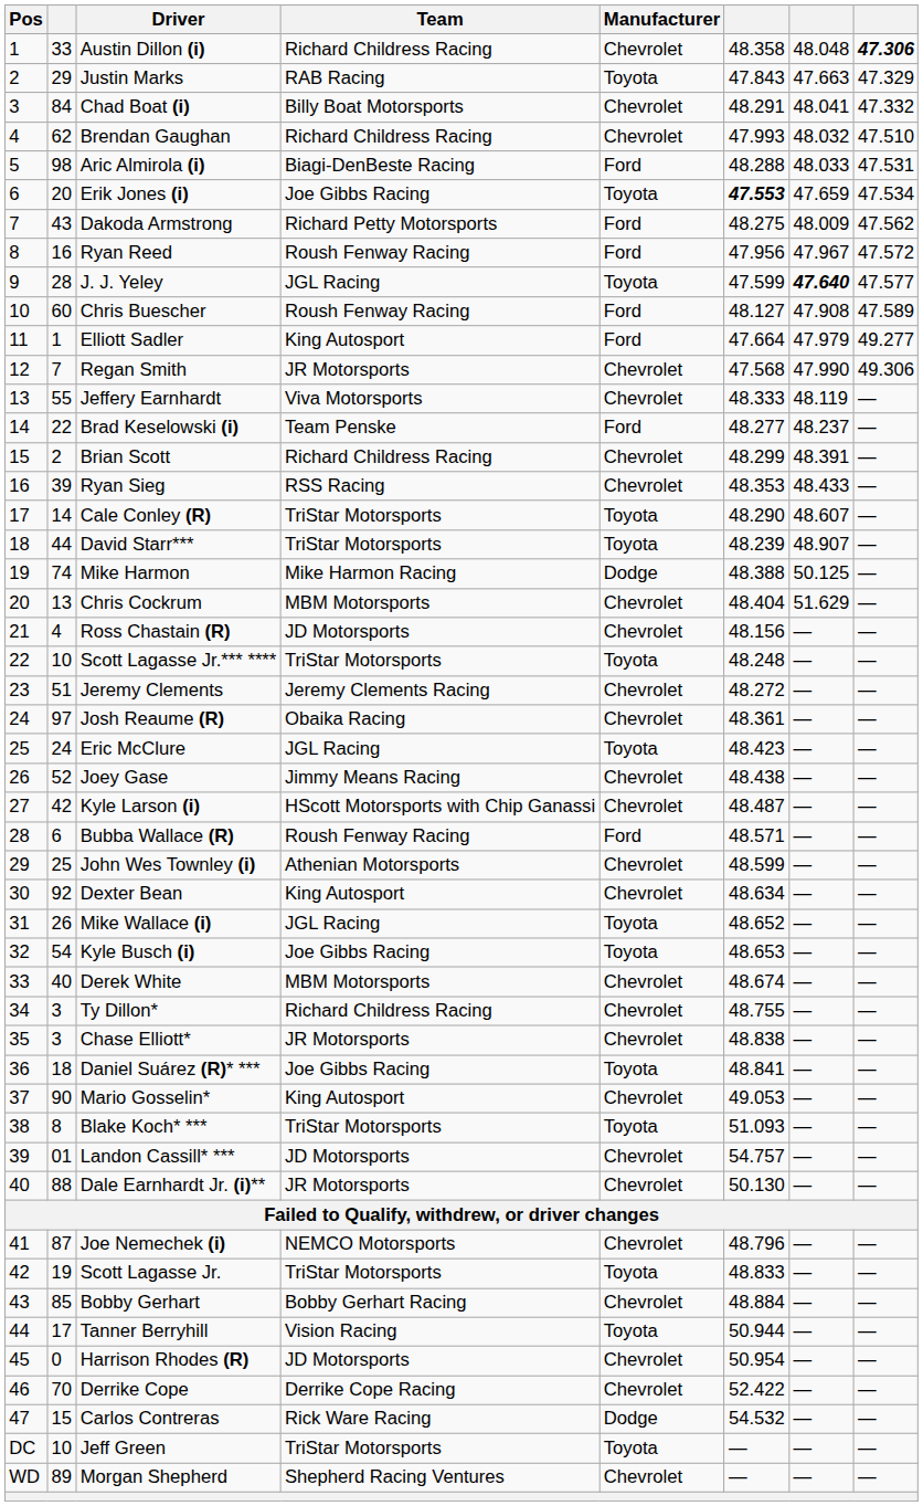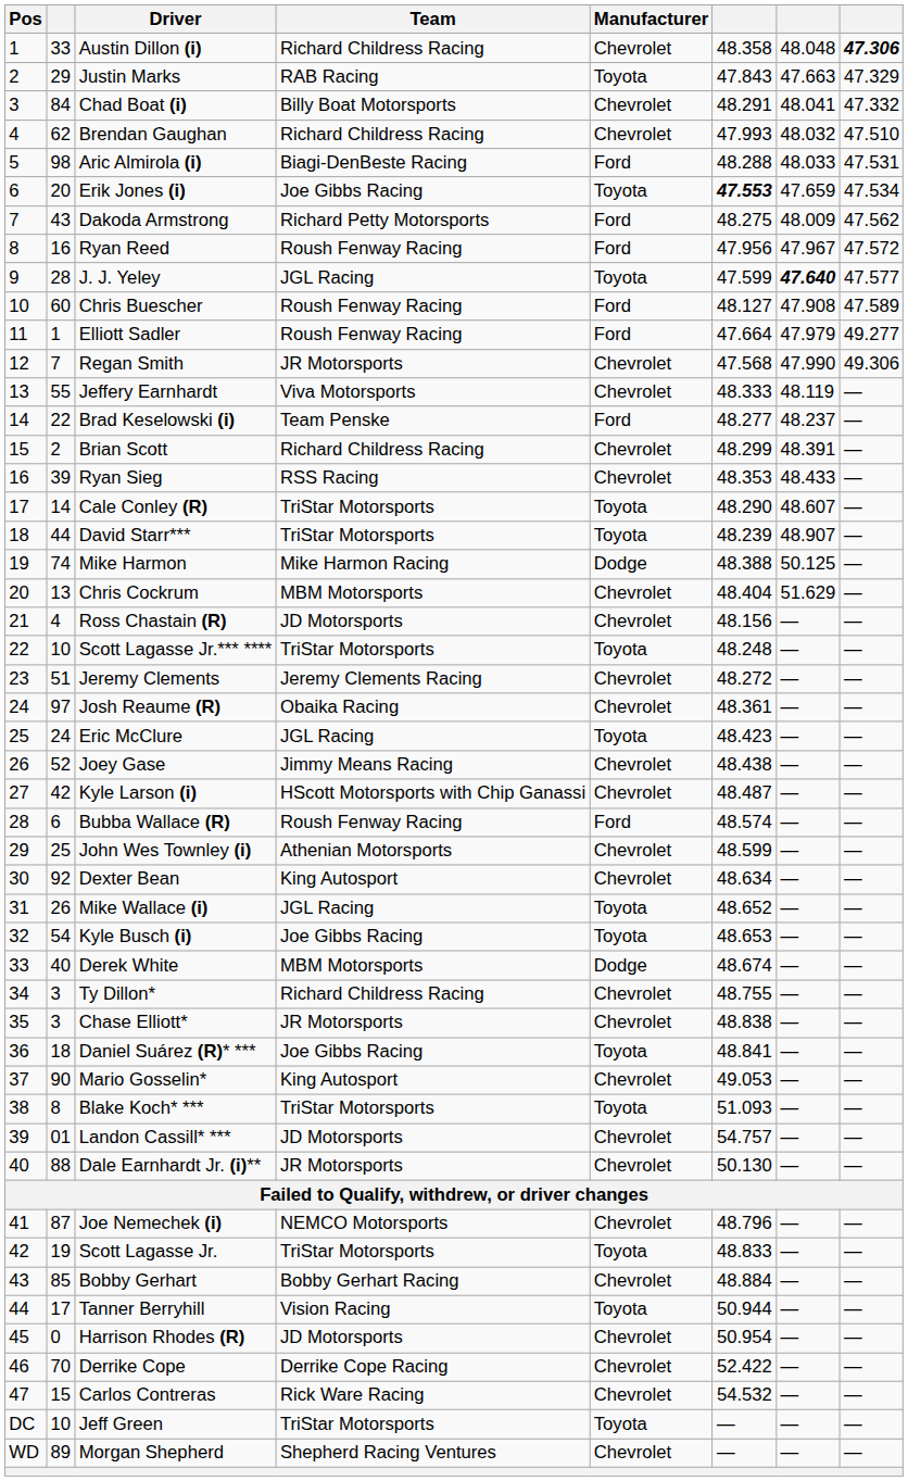 <table class="wikitable">
 <tr>
 <th>Pos</th>
 <th></th>
 <th>Driver</th>
 <th>Team</th>
 <th>Manufacturer</th>
 <th></th>
 <th></th>
 <th></th>
 </tr>
 <tr>
 <td>1</td>
 <td>33</td>
 <td>Austin Dillon <strong>(i)</strong></td>
 <td>Richard Childress Racing</td>
 <td>Chevrolet</td>
 <td>48.358</td>
 <td>48.048</td>
 <td><strong><em>47.306</em></strong></td>
 </tr>
 <tr>
 <td>2</td>
 <td>29</td>
 <td>Justin Marks</td>
 <td>RAB Racing</td>
 <td>Toyota</td>
 <td>47.843</td>
 <td>47.663</td>
 <td>47.329</td>
 </tr>
 <tr>
 <td>3</td>
 <td>84</td>
 <td>Chad Boat <strong>(i)</strong></td>
 <td>Billy Boat Motorsports</td>
 <td>Chevrolet</td>
 <td>48.291</td>
 <td>48.041</td>
 <td>47.332</td>
 </tr>
 <tr>
 <td>4</td>
 <td>62</td>
 <td>Brendan Gaughan</td>
 <td>Richard Childress Racing</td>
 <td>Chevrolet</td>
 <td>47.993</td>
 <td>48.032</td>
 <td>47.510</td>
 </tr>
 <tr>
 <td>5</td>
 <td>98</td>
 <td>Aric Almirola <strong>(i)</strong></td>
 <td>Biagi-DenBeste Racing</td>
 <td>Ford</td>
 <td>48.288</td>
 <td>48.033</td>
 <td>47.531</td>
 </tr>
 <tr>
 <td>6</td>
 <td>20</td>
 <td>Erik Jones <strong>(i)</strong></td>
 <td>Joe Gibbs Racing</td>
 <td>Toyota</td>
 <td><strong><em>47.553</em></strong></td>
 <td>47.659</td>
 <td>47.534</td>
 </tr>
 <tr>
 <td>7</td>
 <td>43</td>
 <td>Dakoda Armstrong</td>
 <td>Richard Petty Motorsports</td>
 <td>Ford</td>
 <td>48.275</td>
 <td>48.009</td>
 <td>47.562</td>
 </tr>
 <tr>
 <td>8</td>
 <td>16</td>
 <td>Ryan Reed</td>
 <td>Roush Fenway Racing</td>
 <td>Ford</td>
 <td>47.956</td>
 <td>47.967</td>
 <td>47.572</td>
 </tr>
 <tr>
 <td>9</td>
 <td>28</td>
 <td>J. J. Yeley</td>
 <td>JGL Racing</td>
 <td>Toyota</td>
 <td>47.599</td>
 <td><strong><em>47.640</em></strong></td>
 <td>47.577</td>
 </tr>
 <tr>
 <td>10</td>
 <td>60</td>
 <td>Chris Buescher</td>
 <td>Roush Fenway Racing</td>
 <td>Ford</td>
 <td>48.127</td>
 <td>47.908</td>
 <td>47.589</td>
 </tr>
 <tr>
 <td>11</td>
 <td>1</td>
 <td>Elliott Sadler</td>
-<td>King Autosport</td>
+<td>Roush Fenway Racing</td>
 <td>Ford</td>
 <td>47.664</td>
 <td>47.979</td>
 <td>49.277</td>
 </tr>
 <tr>
 <td>12</td>
 <td>7</td>
 <td>Regan Smith</td>
 <td>JR Motorsports</td>
 <td>Chevrolet</td>
 <td>47.568</td>
 <td>47.990</td>
 <td>49.306</td>
 </tr>
 <tr>
 <td>13</td>
 <td>55</td>
 <td>Jeffery Earnhardt</td>
 <td>Viva Motorsports</td>
 <td>Chevrolet</td>
 <td>48.333</td>
 <td>48.119</td>
 <td>—</td>
 </tr>
 <tr>
 <td>14</td>
 <td>22</td>
 <td>Brad Keselowski <strong>(i)</strong></td>
 <td>Team Penske</td>
 <td>Ford</td>
 <td>48.277</td>
 <td>48.237</td>
 <td>—</td>
 </tr>
 <tr>
 <td>15</td>
 <td>2</td>
 <td>Brian Scott</td>
 <td>Richard Childress Racing</td>
 <td>Chevrolet</td>
 <td>48.299</td>
 <td>48.391</td>
 <td>—</td>
 </tr>
 <tr>
 <td>16</td>
 <td>39</td>
 <td>Ryan Sieg</td>
 <td>RSS Racing</td>
 <td>Chevrolet</td>
 <td>48.353</td>
 <td>48.433</td>
 <td>—</td>
 </tr>
 <tr>
 <td>17</td>
 <td>14</td>
 <td>Cale Conley <strong>(R)</strong></td>
 <td>TriStar Motorsports</td>
 <td>Toyota</td>
 <td>48.290</td>
 <td>48.607</td>
 <td>—</td>
 </tr>
 <tr>
 <td>18</td>
 <td>44</td>
 <td>David Starr***</td>
 <td>TriStar Motorsports</td>
 <td>Toyota</td>
 <td>48.239</td>
 <td>48.907</td>
 <td>—</td>
 </tr>
 <tr>
 <td>19</td>
 <td>74</td>
 <td>Mike Harmon</td>
 <td>Mike Harmon Racing</td>
 <td>Dodge</td>
 <td>48.388</td>
 <td>50.125</td>
 <td>—</td>
 </tr>
 <tr>
 <td>20</td>
 <td>13</td>
 <td>Chris Cockrum</td>
 <td>MBM Motorsports</td>
 <td>Chevrolet</td>
 <td>48.404</td>
 <td>51.629</td>
 <td>—</td>
 </tr>
 <tr>
 <td>21</td>
 <td>4</td>
 <td>Ross Chastain <strong>(R)</strong></td>
 <td>JD Motorsports</td>
 <td>Chevrolet</td>
 <td>48.156</td>
 <td>—</td>
 <td>—</td>
 </tr>
 <tr>
 <td>22</td>
 <td>10</td>
 <td>Scott Lagasse Jr.*** ****</td>
 <td>TriStar Motorsports</td>
 <td>Toyota</td>
 <td>48.248</td>
 <td>—</td>
 <td>—</td>
 </tr>
 <tr>
 <td>23</td>
 <td>51</td>
 <td>Jeremy Clements</td>
 <td>Jeremy Clements Racing</td>
 <td>Chevrolet</td>
 <td>48.272</td>
 <td>—</td>
 <td>—</td>
 </tr>
 <tr>
 <td>24</td>
 <td>97</td>
 <td>Josh Reaume <strong>(R)</strong></td>
 <td>Obaika Racing</td>
 <td>Chevrolet</td>
 <td>48.361</td>
 <td>—</td>
 <td>—</td>
 </tr>
 <tr>
 <td>25</td>
 <td>24</td>
 <td>Eric McClure</td>
 <td>JGL Racing</td>
 <td>Toyota</td>
 <td>48.423</td>
 <td>—</td>
 <td>—</td>
 </tr>
 <tr>
 <td>26</td>
 <td>52</td>
 <td>Joey Gase</td>
 <td>Jimmy Means Racing</td>
 <td>Chevrolet</td>
 <td>48.438</td>
 <td>—</td>
 <td>—</td>
 </tr>
 <tr>
 <td>27</td>
 <td>42</td>
 <td>Kyle Larson <strong>(i)</strong></td>
 <td>HScott Motorsports with Chip Ganassi</td>
 <td>Chevrolet</td>
 <td>48.487</td>
 <td>—</td>
 <td>—</td>
 </tr>
 <tr>
 <td>28</td>
 <td>6</td>
 <td>Bubba Wallace <strong>(R)</strong></td>
 <td>Roush Fenway Racing</td>
 <td>Ford</td>
-<td>48.571</td>
+<td>48.574</td>
 <td>—</td>
 <td>—</td>
 </tr>
 <tr>
 <td>29</td>
 <td>25</td>
 <td>John Wes Townley <strong>(i)</strong></td>
 <td>Athenian Motorsports</td>
 <td>Chevrolet</td>
 <td>48.599</td>
 <td>—</td>
 <td>—</td>
 </tr>
 <tr>
 <td>30</td>
 <td>92</td>
 <td>Dexter Bean</td>
 <td>King Autosport</td>
 <td>Chevrolet</td>
 <td>48.634</td>
 <td>—</td>
 <td>—</td>
 </tr>
 <tr>
 <td>31</td>
 <td>26</td>
 <td>Mike Wallace <strong>(i)</strong></td>
 <td>JGL Racing</td>
 <td>Toyota</td>
 <td>48.652</td>
 <td>—</td>
 <td>—</td>
 </tr>
 <tr>
 <td>32</td>
 <td>54</td>
 <td>Kyle Busch <strong>(i)</strong></td>
 <td>Joe Gibbs Racing</td>
 <td>Toyota</td>
 <td>48.653</td>
 <td>—</td>
 <td>—</td>
 </tr>
 <tr>
 <td>33</td>
 <td>40</td>
 <td>Derek White</td>
 <td>MBM Motorsports</td>
-<td>Chevrolet</td>
+<td>Dodge</td>
 <td>48.674</td>
 <td>—</td>
 <td>—</td>
 </tr>
 <tr>
 <td>34</td>
 <td>3</td>
 <td>Ty Dillon*</td>
 <td>Richard Childress Racing</td>
 <td>Chevrolet</td>
 <td>48.755</td>
 <td>—</td>
 <td>—</td>
 </tr>
 <tr>
 <td>35</td>
 <td>3</td>
 <td>Chase Elliott*</td>
 <td>JR Motorsports</td>
 <td>Chevrolet</td>
 <td>48.838</td>
 <td>—</td>
 <td>—</td>
 </tr>
 <tr>
 <td>36</td>
 <td>18</td>
 <td>Daniel Suárez <strong>(R)</strong>* ***</td>
 <td>Joe Gibbs Racing</td>
 <td>Toyota</td>
 <td>48.841</td>
 <td>—</td>
 <td>—</td>
 </tr>
 <tr>
 <td>37</td>
 <td>90</td>
 <td>Mario Gosselin*</td>
 <td>King Autosport</td>
 <td>Chevrolet</td>
 <td>49.053</td>
 <td>—</td>
 <td>—</td>
 </tr>
 <tr>
 <td>38</td>
 <td>8</td>
 <td>Blake Koch* ***</td>
 <td>TriStar Motorsports</td>
 <td>Toyota</td>
 <td>51.093</td>
 <td>—</td>
 <td>—</td>
 </tr>
 <tr>
 <td>39</td>
 <td>01</td>
 <td>Landon Cassill* ***</td>
 <td>JD Motorsports</td>
 <td>Chevrolet</td>
 <td>54.757</td>
 <td>—</td>
 <td>—</td>
 </tr>
 <tr>
 <td>40</td>
 <td>88</td>
 <td>Dale Earnhardt Jr. <strong>(i)</strong>**</td>
 <td>JR Motorsports</td>
 <td>Chevrolet</td>
 <td>50.130</td>
 <td>—</td>
 <td>—</td>
 </tr>
 <tr>
 <th colspan="8"><strong>Failed to Qualify, withdrew, or driver changes</strong></th>
 </tr>
 <tr>
 <td>41</td>
 <td>87</td>
 <td>Joe Nemechek <strong>(i)</strong></td>
 <td>NEMCO Motorsports</td>
 <td>Chevrolet</td>
 <td>48.796</td>
 <td>—</td>
 <td>—</td>
 </tr>
 <tr>
 <td>42</td>
 <td>19</td>
 <td>Scott Lagasse Jr.</td>
 <td>TriStar Motorsports</td>
 <td>Toyota</td>
 <td>48.833</td>
 <td>—</td>
 <td>—</td>
 </tr>
 <tr>
 <td>43</td>
 <td>85</td>
 <td>Bobby Gerhart</td>
 <td>Bobby Gerhart Racing</td>
 <td>Chevrolet</td>
 <td>48.884</td>
 <td>—</td>
 <td>—</td>
 </tr>
 <tr>
 <td>44</td>
 <td>17</td>
 <td>Tanner Berryhill</td>
 <td>Vision Racing</td>
 <td>Toyota</td>
 <td>50.944</td>
 <td>—</td>
 <td>—</td>
 </tr>
 <tr>
 <td>45</td>
 <td>0</td>
 <td>Harrison Rhodes <strong>(R)</strong></td>
 <td>JD Motorsports</td>
 <td>Chevrolet</td>
 <td>50.954</td>
 <td>—</td>
 <td>—</td>
 </tr>
 <tr>
 <td>46</td>
 <td>70</td>
 <td>Derrike Cope</td>
 <td>Derrike Cope Racing</td>
 <td>Chevrolet</td>
 <td>52.422</td>
 <td>—</td>
 <td>—</td>
 </tr>
 <tr>
 <td>47</td>
 <td>15</td>
 <td>Carlos Contreras</td>
 <td>Rick Ware Racing</td>
-<td>Dodge</td>
+<td>Chevrolet</td>
 <td>54.532</td>
 <td>—</td>
 <td>—</td>
 </tr>
 <tr>
 <td>DC</td>
 <td>10</td>
 <td>Jeff Green</td>
 <td>TriStar Motorsports</td>
 <td>Toyota</td>
 <td>—</td>
 <td>—</td>
 <td>—</td>
 </tr>
 <tr>
 <td>WD</td>
 <td>89</td>
 <td>Morgan Shepherd</td>
 <td>Shepherd Racing Ventures</td>
 <td>Chevrolet</td>
 <td>—</td>
 <td>—</td>
 <td>—</td>
 </tr>
 <tr>
 <th colspan="8"></th>
 </tr>
 </table>
